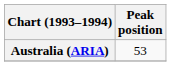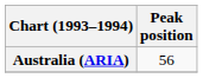 <table class="wikitable sortable plainrowheaders" style="text-align:center">
 <tr>
 <th scope="col">Chart (1993–1994)</th>
 <th scope="col">Peak<br>position</th>
 </tr>
 <tr>
 <th scope="row">Australia (<a href='#'>ARIA</a>)</th>
-<td align="center">53</td>
+<td align="center">56</td>
 </tr>
 <tr>
 </tr>
 </table>
